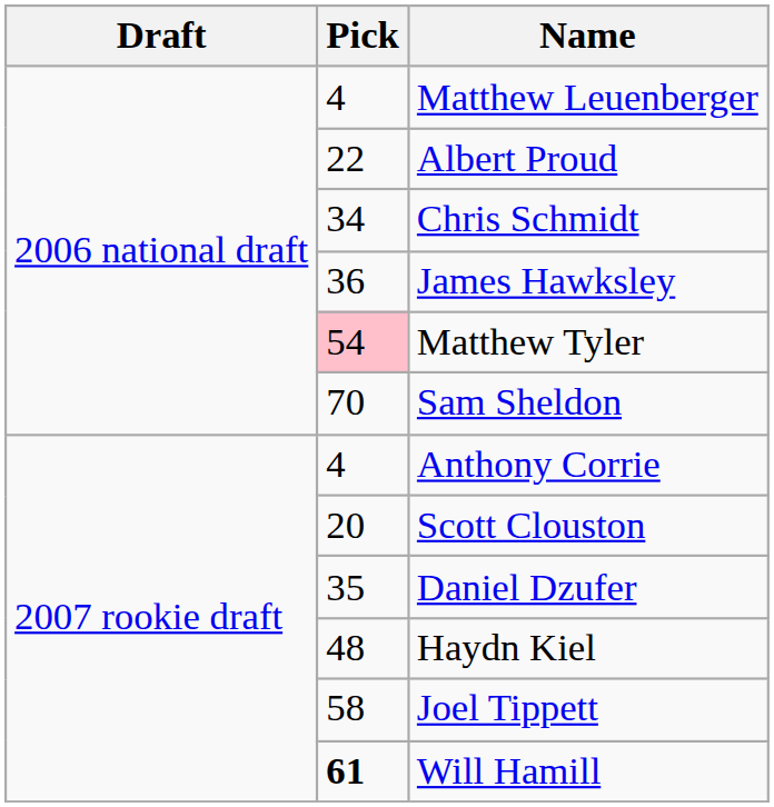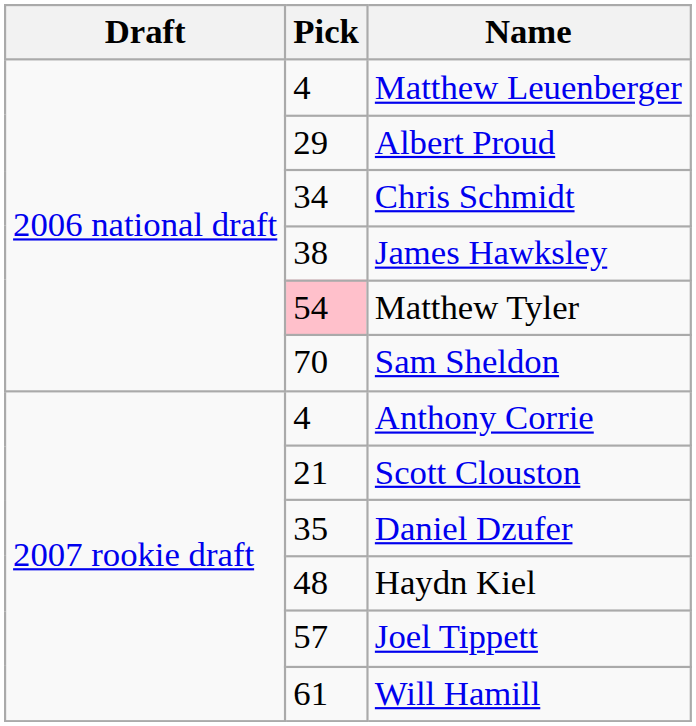 <table class="wikitable plainrowheaders">
 <tr>
 <th scope="col"><strong>Draft</strong></th>
 <th scope="col"><strong>Pick</strong></th>
 <th scope="col"><strong>Name</strong></th>
 </tr>
 <tr>
 <th rowspan= "6" style="font-weight: normal; background: #F9F9F9; text-align: left;"><a href='#'>2006 national draft</a></th>
 <td>4</td>
 <td><a href='#'>Matthew Leuenberger</a></td>
 </tr>
 <tr>
-<td>22</td>
+<td>29</td>
 <td><a href='#'>Albert Proud</a></td>
 </tr>
 <tr>
 <td>34</td>
 <td><a href='#'>Chris Schmidt</a></td>
 </tr>
 <tr>
-<td>36</td>
+<td>38</td>
 <td><a href='#'>James Hawksley</a></td>
 </tr>
 <tr>
 <td style="background: pink;">54</td>
 <td>Matthew Tyler</td>
 </tr>
 <tr>
 <td>70</td>
 <td><a href='#'>Sam Sheldon</a></td>
 </tr>
 <tr>
 <th rowspan= "6" style="font-weight: normal; background: #F9F9F9; text-align: left;"><a href='#'>2007 rookie draft</a></th>
 <td>4</td>
 <td><a href='#'>Anthony Corrie</a></td>
 </tr>
 <tr>
-<td>20</td>
+<td>21</td>
 <td><a href='#'>Scott Clouston</a></td>
 </tr>
 <tr>
 <td>35</td>
 <td><a href='#'>Daniel Dzufer</a></td>
 </tr>
 <tr>
 <td>48</td>
 <td>Haydn Kiel</td>
 </tr>
 <tr>
-<td>58</td>
+<td>57</td>
 <td><a href='#'>Joel Tippett</a></td>
 </tr>
 <tr>
-<td><strong>61</strong></td>
+<td>61</td>
 <td><a href='#'>Will Hamill</a></td>
 </tr>
 </table>
